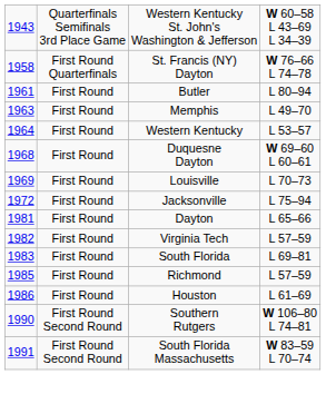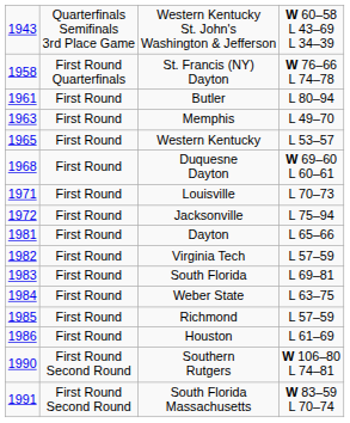 <table class="wikitable">
 <tr align="center">
 <td><a href='#'>1943</a></td>
 <td>Quarterfinals<br>Semifinals<br>3rd Place Game</td>
 <td>Western Kentucky<br>St. John's<br>Washington & Jefferson</td>
 <td><strong>W</strong> 60–58<br>L 43–69<br>L 34–39</td>
 </tr>
 <tr align="center">
 <td><a href='#'>1958</a></td>
 <td>First Round<br>Quarterfinals</td>
 <td>St. Francis (NY)<br>Dayton</td>
 <td><strong>W</strong> 76–66<br>L 74–78</td>
 </tr>
 <tr align="center">
 <td><a href='#'>1961</a></td>
 <td>First Round</td>
 <td>Butler</td>
 <td>L 80–94</td>
 </tr>
 <tr align="center">
 <td><a href='#'>1963</a></td>
 <td>First Round</td>
 <td>Memphis</td>
 <td>L 49–70</td>
 </tr>
 <tr align="center">
-<td><a href='#'>1964</a></td>
+<td><a href='#'>1965</a></td>
 <td>First Round</td>
 <td>Western Kentucky</td>
 <td>L 53–57</td>
 </tr>
 <tr align="center">
 <td><a href='#'>1968</a></td>
 <td>First Round</td>
 <td>Duquesne<br>Dayton</td>
 <td><strong>W</strong> 69–60<br>L 60–61</td>
 </tr>
 <tr align="center">
-<td><a href='#'>1969</a></td>
+<td><a href='#'>1971</a></td>
 <td>First Round</td>
 <td>Louisville</td>
 <td>L 70–73</td>
 </tr>
 <tr align="center">
 <td><a href='#'>1972</a></td>
 <td>First Round</td>
 <td>Jacksonville</td>
 <td>L 75–94</td>
 </tr>
 <tr align="center">
 <td><a href='#'>1981</a></td>
 <td>First Round</td>
 <td>Dayton</td>
 <td>L 65–66</td>
 </tr>
 <tr align="center">
 <td><a href='#'>1982</a></td>
 <td>First Round</td>
 <td>Virginia Tech</td>
 <td>L 57–59</td>
 </tr>
 <tr align="center">
 <td><a href='#'>1983</a></td>
 <td>First Round</td>
 <td>South Florida</td>
 <td>L 69–81</td>
 </tr>
 <tr align="center">
+<td><a href='#'>1984</a></td>
+<td>First Round</td>
+<td>Weber State</td>
+<td>L 63–75</td>
+</tr>
+<tr align="center">
 <td><a href='#'>1985</a></td>
 <td>First Round</td>
 <td>Richmond</td>
 <td>L 57–59</td>
 </tr>
 <tr align="center">
 <td><a href='#'>1986</a></td>
 <td>First Round</td>
 <td>Houston</td>
 <td>L 61–69</td>
 </tr>
 <tr align="center">
 <td><a href='#'>1990</a></td>
 <td>First Round<br>Second Round</td>
 <td>Southern<br>Rutgers</td>
 <td><strong>W</strong> 106–80<br>L 74–81</td>
 </tr>
 <tr align="center">
 <td><a href='#'>1991</a></td>
 <td>First Round<br>Second Round</td>
 <td>South Florida<br>Massachusetts</td>
 <td><strong>W</strong> 83–59<br>L 70–74</td>
 </tr>
 </table>
